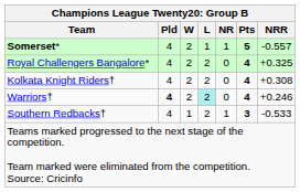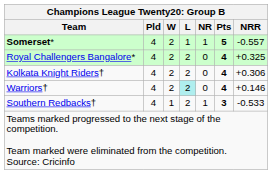 <table class="wikitable" style="text-align:center;">
 <tr>
 <th colspan="8">Champions League Twenty20: Group B</th>
 </tr>
 <tr>
 <th width=225>Team</th>
 <th width=20 abbr="Played">Pld</th>
 <th width=20 abbr="Won">W</th>
 <th width=20 abbr="Lost">L</th>
 <th width=20 abbr="No Result">NR</th>
 <th width=20 abbr="Points">Pts</th>
 <th width=20 abbr="Net run rate">NRR</th>
 </tr>
 <tr style="background:#ccffcc;">
 <td align=left> <strong>Somerset</strong>*</td>
 <td>4</td>
 <td>2</td>
 <td>1</td>
 <td>1</td>
 <td><strong>5</strong></td>
 <td>-0.557</td>
 </tr>
 <tr style="background:#ccffcc;">
 <td align=left> <a href='#'>Royal Challengers Bangalore</a>*</td>
 <td>4</td>
 <td>2</td>
 <td>2</td>
 <td>0</td>
 <td><strong>4</strong></td>
 <td>+0.325</td>
 </tr>
 <tr>
 <td align=left> <a href='#'>Kolkata Knight Riders</a>†</td>
 <td>4</td>
 <td>2</td>
 <td>2</td>
 <td>0</td>
 <td><strong>4</strong></td>
-<td>+0.308</td>
+<td>+0.306</td>
 </tr>
 <tr>
 <td align=left> <a href='#'>Warriors</a>†</td>
-<td><strong>4</strong></td>
+<td>4</td>
 <td>2</td>
 <td style="background: paleturquoise;">2</td>
 <td>0</td>
 <td><strong>4</strong></td>
-<td>+0.246</td>
+<td>+0.146</td>
 </tr>
 <tr>
 <td align=left> <a href='#'>Southern Redbacks</a>†</td>
 <td>4</td>
 <td>1</td>
 <td>2</td>
 <td>1</td>
 <td><strong>3</strong></td>
 <td>-0.533</td>
 </tr>
 <tr>
 <td colspan="8" align="left">Teams marked  progressed to the next stage of the competition.<br><br>Team marked  were eliminated from the competition.<br>Source: Cricinfo</td>
 </tr>
 </table>
